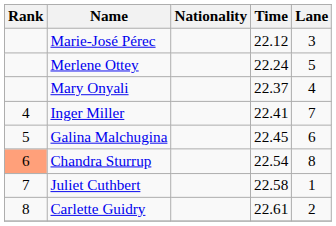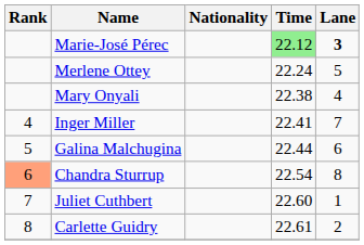 <table class="wikitable sortable" style="text-align:center">
 <tr>
 <th>Rank</th>
 <th>Name</th>
 <th>Nationality</th>
 <th>Time</th>
 <th>Lane</th>
 </tr>
 <tr>
 <td></td>
 <td align=left><a href='#'>Marie-José Pérec</a></td>
 <td align=left></td>
-<td>22.12</td>
-<td>3</td>
+<td style="background: lightgreen;">22.12</td>
+<td><strong>3</strong></td>
 </tr>
 <tr>
 <td></td>
 <td align=left><a href='#'>Merlene Ottey</a></td>
 <td align=left></td>
 <td>22.24</td>
 <td>5</td>
 </tr>
 <tr>
 <td></td>
 <td align=left><a href='#'>Mary Onyali</a></td>
 <td align=left></td>
-<td>22.37</td>
+<td>22.38</td>
 <td>4</td>
 </tr>
 <tr>
 <td>4</td>
 <td align=left><a href='#'>Inger Miller</a></td>
 <td align=left></td>
 <td>22.41</td>
 <td>7</td>
 </tr>
 <tr>
 <td>5</td>
 <td align=left><a href='#'>Galina Malchugina</a></td>
 <td align=left></td>
-<td>22.45</td>
+<td>22.44</td>
 <td>6</td>
 </tr>
 <tr>
 <td style="background: lightsalmon;">6</td>
 <td align=left><a href='#'>Chandra Sturrup</a></td>
 <td align=left></td>
 <td>22.54</td>
 <td>8</td>
 </tr>
 <tr>
 <td>7</td>
 <td align=left><a href='#'>Juliet Cuthbert</a></td>
 <td align=left></td>
-<td>22.58</td>
+<td>22.60</td>
 <td>1</td>
 </tr>
 <tr>
 <td>8</td>
 <td align=left><a href='#'>Carlette Guidry</a></td>
 <td align=left></td>
 <td>22.61</td>
 <td>2</td>
 </tr>
 <tr>
 </tr>
 </table>
